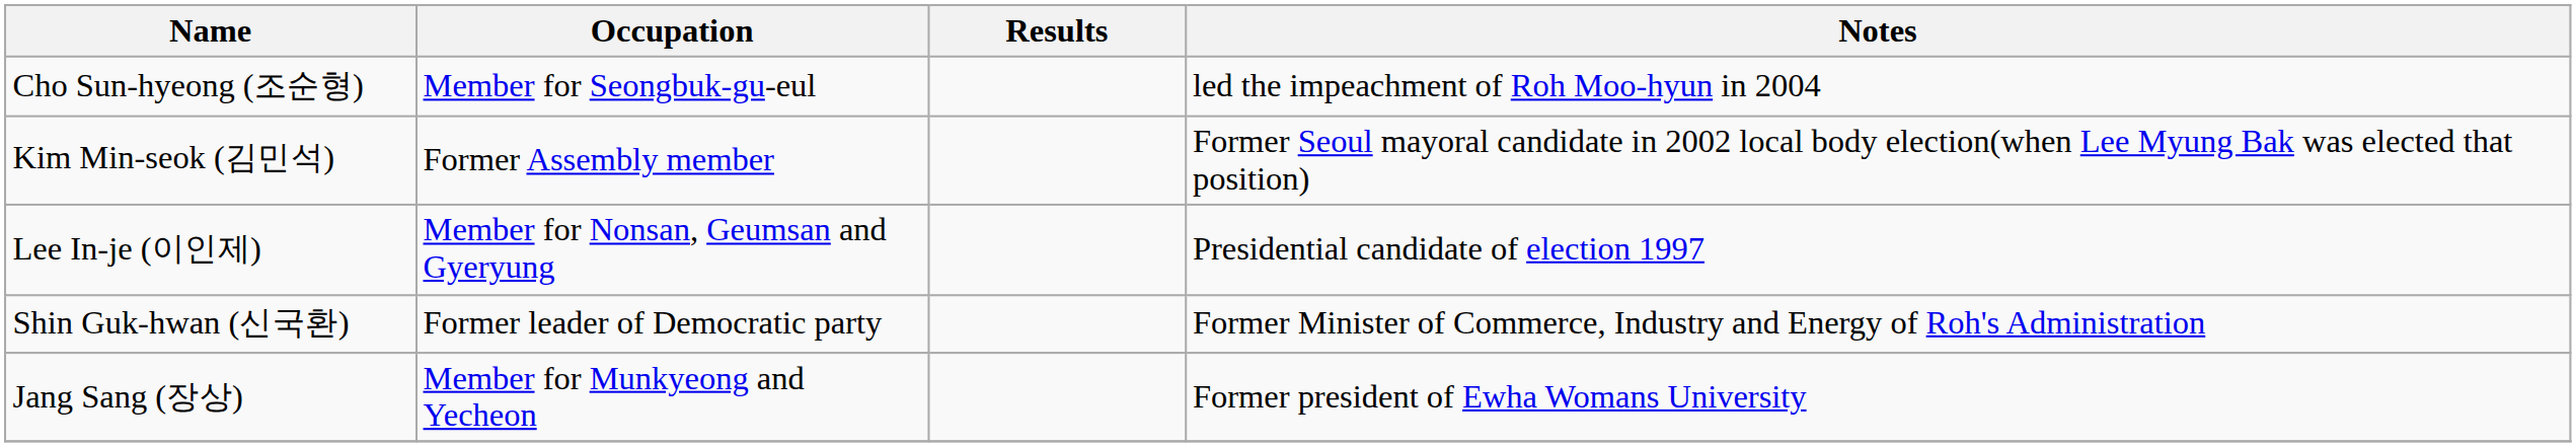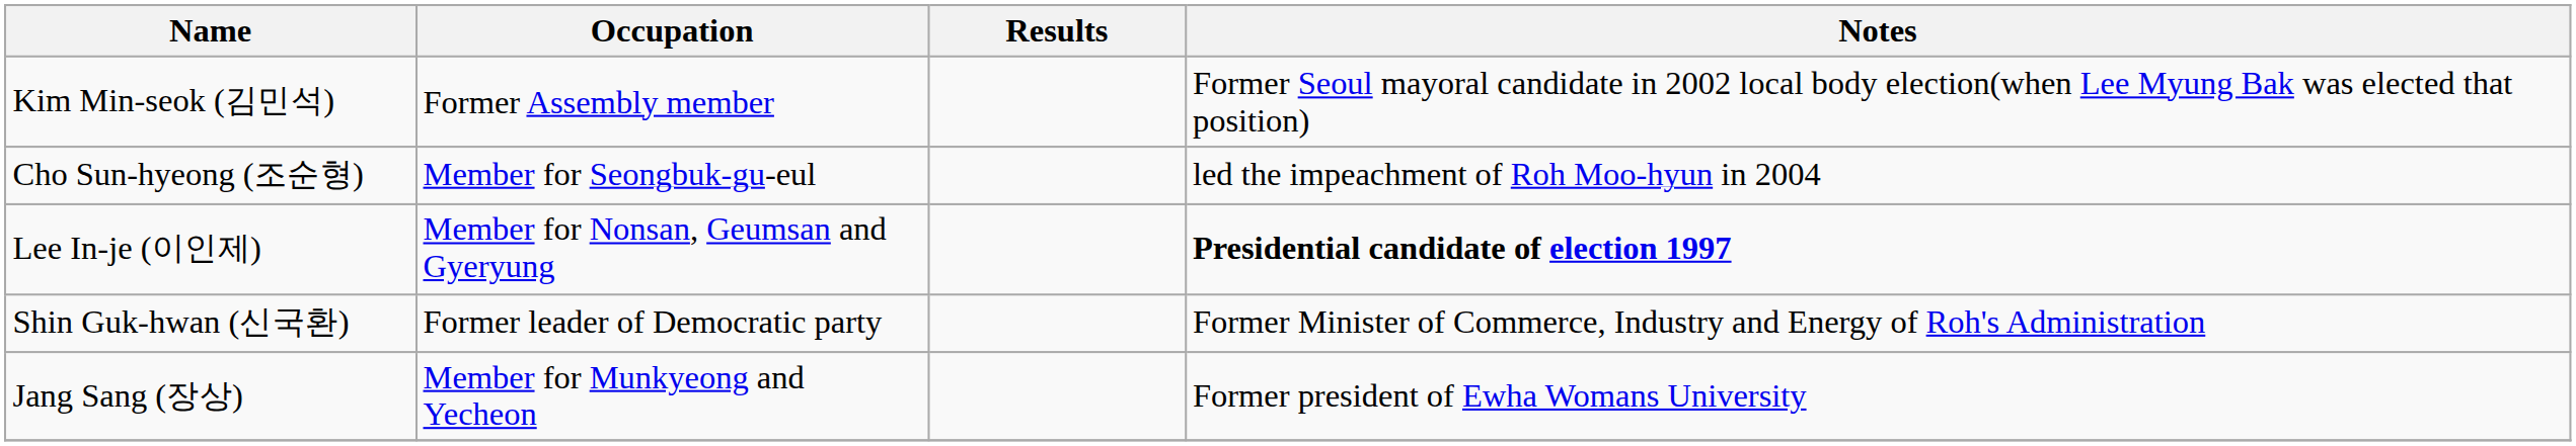 <table class="wikitable">
 <tr>
 <th width="16%">Name</th>
 <th width="20%">Occupation</th>
 <th width="10%">Results</th>
 <th>Notes</th>
 </tr>
 <tr>
+<td>Kim Min-seok (김민석)</td>
+<td>Former <a href='#'>Assembly member</a></td>
+<td></td>
+<td>Former <a href='#'>Seoul</a> mayoral candidate in 2002 local body election(when <a href='#'>Lee Myung Bak</a> was elected that position)</td>
+</tr>
+<tr>
 <td>Cho Sun-hyeong (조순형)</td>
 <td><a href='#'>Member</a> for <a href='#'>Seongbuk-gu</a>-eul</td>
 <td></td>
 <td>led the impeachment of <a href='#'>Roh Moo-hyun</a> in 2004</td>
 </tr>
 <tr>
-<td>Kim Min-seok (김민석)</td>
-<td>Former <a href='#'>Assembly member</a></td>
-<td></td>
-<td>Former <a href='#'>Seoul</a> mayoral candidate in 2002 local body election(when <a href='#'>Lee Myung Bak</a> was elected that position)</td>
-</tr>
-<tr>
 <td>Lee In-je (이인제)</td>
 <td><a href='#'>Member</a> for <a href='#'>Nonsan</a>, <a href='#'>Geumsan</a> and <a href='#'>Gyeryung</a></td>
 <td></td>
-<td>Presidential candidate of <a href='#'>election 1997</a></td>
+<td><strong>Presidential candidate of <a href='#'>election 1997</a></strong></td>
 </tr>
 <tr>
 <td>Shin Guk-hwan (신국환)</td>
 <td>Former leader of Democratic party</td>
 <td></td>
 <td>Former Minister of Commerce, Industry and Energy of <a href='#'>Roh's Administration</a></td>
 </tr>
 <tr>
 <td>Jang Sang (장상)</td>
 <td><a href='#'>Member</a> for <a href='#'>Munkyeong</a> and <a href='#'>Yecheon</a></td>
 <td></td>
 <td>Former president of <a href='#'>Ewha Womans University</a></td>
 </tr>
 <tr>
 </tr>
 </table>
